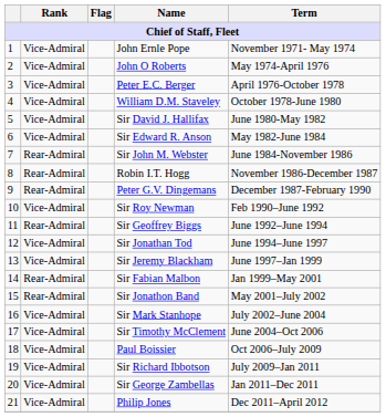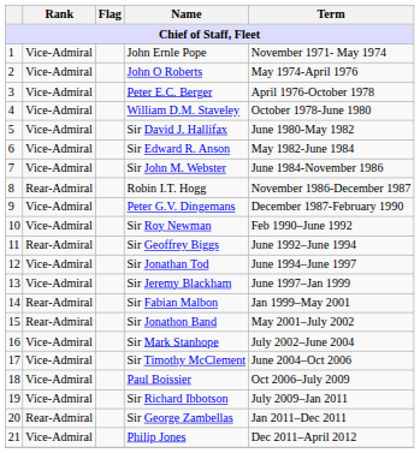 <table class="wikitable">
 <tr>
 <th></th>
 <th>Rank</th>
 <th>Flag</th>
 <th>Name</th>
 <th>Term</th>
 </tr>
 <tr>
 <td colspan="5" align="center" style="background:#dcdcfe;"><strong>Chief of Staff, Fleet</strong></td>
 </tr>
 <tr>
 <td>1</td>
 <td>Vice-Admiral</td>
 <td></td>
 <td>John Ernle Pope</td>
 <td>November 1971- May 1974</td>
 </tr>
 <tr>
 <td>2</td>
 <td>Vice-Admiral</td>
 <td></td>
 <td><a href='#'>John O Roberts</a></td>
 <td>May 1974-April 1976</td>
 </tr>
 <tr>
 <td>3</td>
 <td>Vice-Admiral</td>
 <td></td>
 <td><a href='#'>Peter E.C. Berger</a></td>
 <td>April 1976-October 1978</td>
 </tr>
 <tr>
 <td>4</td>
 <td>Vice-Admiral</td>
 <td></td>
 <td><a href='#'>William D.M. Staveley</a></td>
 <td>October 1978-June 1980</td>
 </tr>
 <tr>
 <td>5</td>
 <td>Vice-Admiral</td>
 <td></td>
 <td>Sir <a href='#'>David J. Hallifax</a></td>
 <td>June 1980-May 1982</td>
 </tr>
 <tr>
 <td>6</td>
 <td>Vice-Admiral</td>
 <td></td>
 <td>Sir <a href='#'>Edward R. Anson</a></td>
 <td>May 1982-June 1984</td>
 </tr>
 <tr>
 <td>7</td>
-<td>Rear-Admiral</td>
+<td>Vice-Admiral</td>
 <td></td>
 <td>Sir <a href='#'>John M. Webster</a></td>
 <td>June 1984-November 1986</td>
 </tr>
 <tr>
 <td>8</td>
 <td>Rear-Admiral</td>
 <td></td>
 <td>Robin I.T. Hogg</td>
 <td>November 1986-December 1987</td>
 </tr>
 <tr>
 <td>9</td>
-<td>Rear-Admiral</td>
+<td>Vice-Admiral</td>
 <td></td>
 <td><a href='#'>Peter G.V. Dingemans</a></td>
 <td>December 1987-February 1990</td>
 </tr>
 <tr>
 <td>10</td>
 <td>Vice-Admiral</td>
 <td></td>
 <td>Sir <a href='#'>Roy Newman</a></td>
 <td>Feb 1990–June 1992</td>
 </tr>
 <tr>
 <td>11</td>
 <td>Rear-Admiral</td>
 <td></td>
 <td>Sir <a href='#'>Geoffrey Biggs</a></td>
 <td>June 1992–June 1994</td>
 </tr>
 <tr>
 <td>12</td>
 <td>Vice-Admiral</td>
 <td></td>
 <td>Sir <a href='#'>Jonathan Tod</a></td>
 <td>June 1994–June 1997</td>
 </tr>
 <tr>
 <td>13</td>
 <td>Vice-Admiral</td>
 <td></td>
 <td>Sir <a href='#'>Jeremy Blackham</a></td>
 <td>June 1997–Jan 1999</td>
 </tr>
 <tr>
 <td>14</td>
 <td>Rear-Admiral</td>
 <td></td>
 <td>Sir <a href='#'>Fabian Malbon</a></td>
 <td>Jan 1999–May 2001</td>
 </tr>
 <tr>
 <td>15</td>
 <td>Rear-Admiral</td>
 <td></td>
 <td>Sir <a href='#'>Jonathon Band</a></td>
 <td>May 2001–July 2002</td>
 </tr>
 <tr>
 <td>16</td>
 <td>Vice-Admiral</td>
 <td></td>
 <td>Sir <a href='#'>Mark Stanhope</a></td>
 <td>July 2002–June 2004</td>
 </tr>
 <tr>
 <td>17</td>
 <td>Vice-Admiral</td>
 <td></td>
 <td>Sir <a href='#'>Timothy McClement</a></td>
 <td>June 2004–Oct 2006</td>
 </tr>
 <tr>
 <td>18</td>
 <td>Vice-Admiral</td>
 <td></td>
 <td><a href='#'>Paul Boissier</a></td>
 <td>Oct 2006–July 2009</td>
 </tr>
 <tr>
 <td>19</td>
 <td>Vice-Admiral</td>
 <td></td>
 <td>Sir <a href='#'>Richard Ibbotson</a></td>
 <td>July 2009–Jan 2011</td>
 </tr>
 <tr>
 <td>20</td>
-<td>Vice-Admiral</td>
+<td>Rear-Admiral</td>
 <td></td>
 <td>Sir <a href='#'>George Zambellas</a></td>
 <td>Jan 2011–Dec 2011</td>
 </tr>
 <tr>
 <td>21</td>
 <td>Vice-Admiral</td>
 <td></td>
 <td><a href='#'>Philip Jones</a></td>
 <td>Dec 2011–April 2012</td>
 </tr>
 <tr>
 </tr>
 </table>
